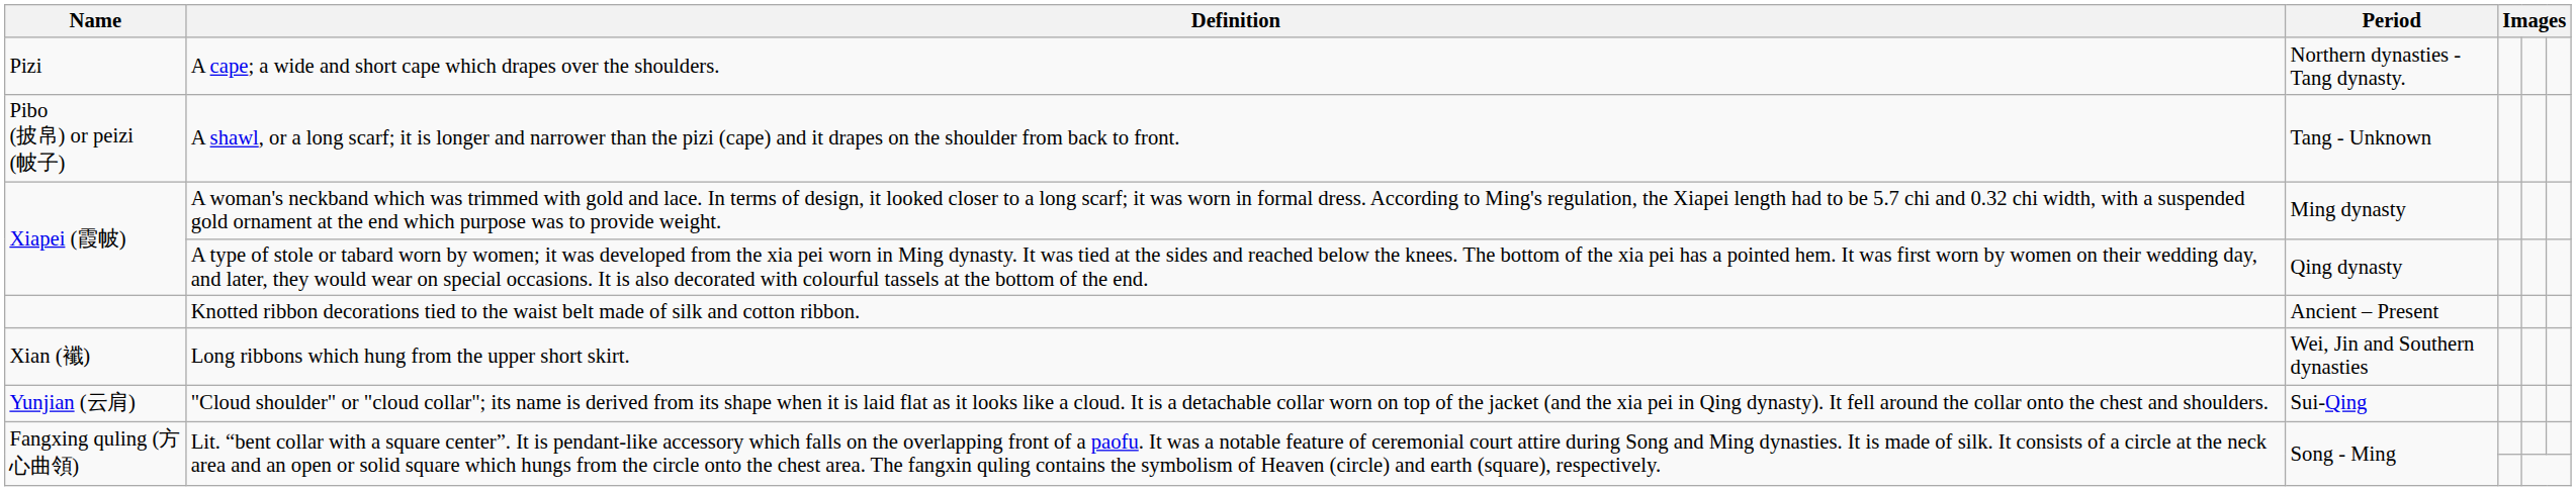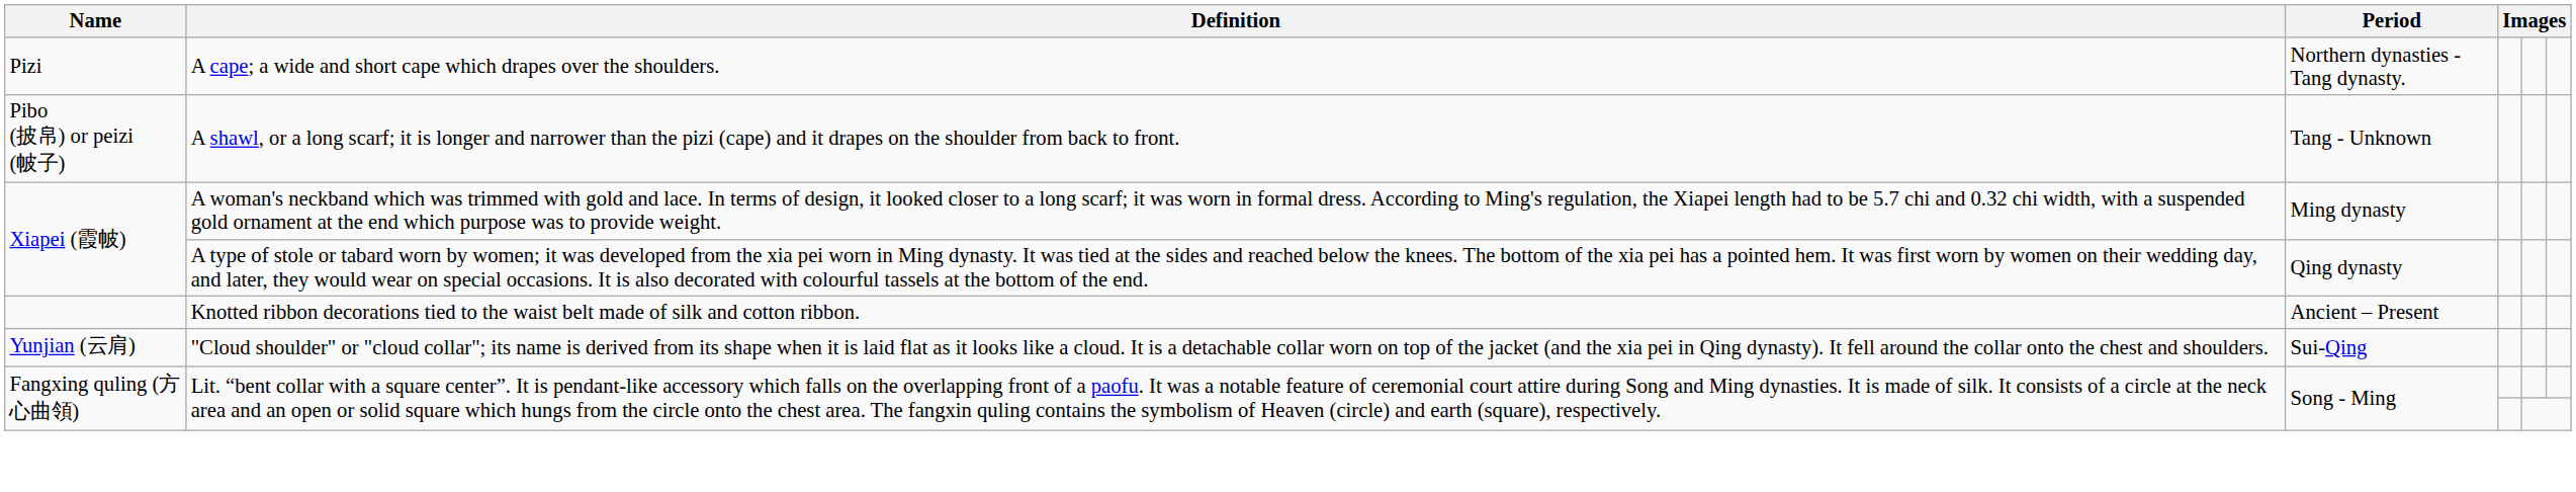 <table class="wikitable sortable mw-collapsible">
 <tr>
 <th>Name</th>
 <th>Definition</th>
 <th>Period</th>
 <th colspan="3">Images</th>
 </tr>
 <tr>
 <td>Pizi</td>
 <td>A <a href='#'>cape</a>; a wide and short cape which drapes over the shoulders.</td>
 <td>Northern dynasties - Tang dynasty.</td>
 <td></td>
 <td></td>
 <td></td>
 </tr>
 <tr>
 <td>Pibo<br>(披帛) or peizi<br>(帔子)</td>
 <td>A <a href='#'>shawl</a>, or a long scarf; it is longer and narrower than the pizi (cape) and it drapes on the shoulder from back to front.</td>
 <td>Tang - Unknown</td>
 <td></td>
 <td></td>
 <td></td>
 </tr>
 <tr>
 <td rowspan="2"><a href='#'>Xiapei</a> (霞帔)</td>
 <td>A woman's neckband which was trimmed with gold and lace. In terms of design, it looked closer to a long scarf; it was worn in formal dress. According to Ming's regulation, the Xiapei length had to be 5.7 chi and 0.32 chi width, with a suspended gold ornament at the end which purpose was to provide weight.</td>
 <td>Ming dynasty</td>
 <td></td>
 <td></td>
 <td></td>
 </tr>
 <tr>
 <td>A type of stole or tabard worn by women; it was developed from the xia pei worn in Ming dynasty. It was tied at the sides and reached below the knees. The bottom of the xia pei has a pointed hem. It was first worn by women on their wedding day, and later, they would wear on special occasions. It is also decorated with colourful tassels at the bottom of the end.</td>
 <td>Qing dynasty</td>
 <td></td>
 <td></td>
 <td></td>
 </tr>
 <tr>
 <td></td>
 <td>Knotted ribbon decorations tied to the waist belt made of silk and cotton ribbon.</td>
 <td>Ancient – Present</td>
 <td></td>
 <td></td>
 <td></td>
 </tr>
 <tr>
-<td>Xian (襳)</td>
-<td>Long ribbons which hung from the upper short skirt.</td>
-<td>Wei, Jin and Southern dynasties</td>
-<td></td>
-<td></td>
-<td></td>
-</tr>
-<tr>
 <td><a href='#'>Yunjian</a> (云肩)</td>
 <td>"Cloud shoulder" or "cloud collar"; its name is derived from its shape when it is laid flat as it looks like a cloud. It is a detachable collar worn on top of the jacket (and the xia pei in Qing dynasty). It fell around the collar onto the chest and shoulders.</td>
 <td>Sui-<a href='#'>Qing</a></td>
 <td></td>
 <td></td>
 <td></td>
 </tr>
 <tr>
 <td rowspan="2">Fangxing quling (方心曲領)</td>
 <td rowspan="2">Lit. “bent collar with a square center”. It is pendant-like accessory which falls on the overlapping front of a <a href='#'>paofu</a>. It was a notable feature of ceremonial court attire during Song and Ming dynasties. It is made of silk. It consists of a circle at the neck area and an open or solid square which hungs from the circle onto the chest area. The fangxin quling contains the symbolism of Heaven (circle) and earth (square), respectively.</td>
 <td rowspan="2">Song - Ming</td>
 <td></td>
 <td></td>
 <td></td>
 </tr>
 <tr>
 <td></td>
 <td colspan="2"></td>
 </tr>
 </table>
